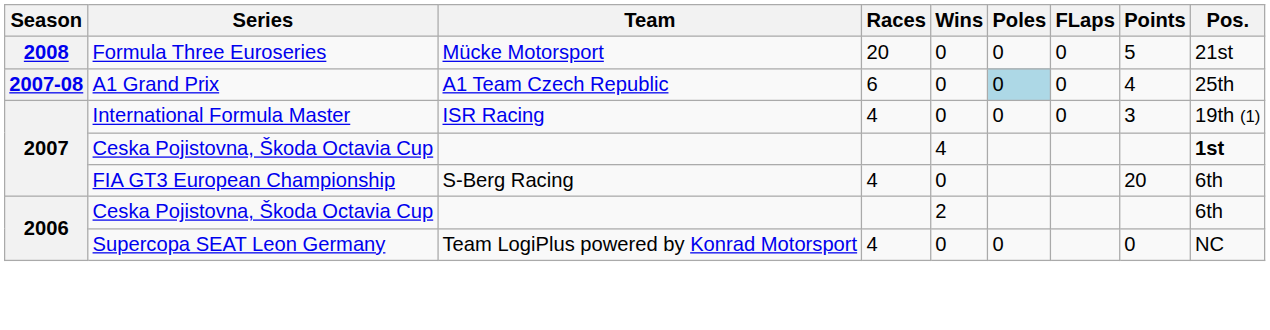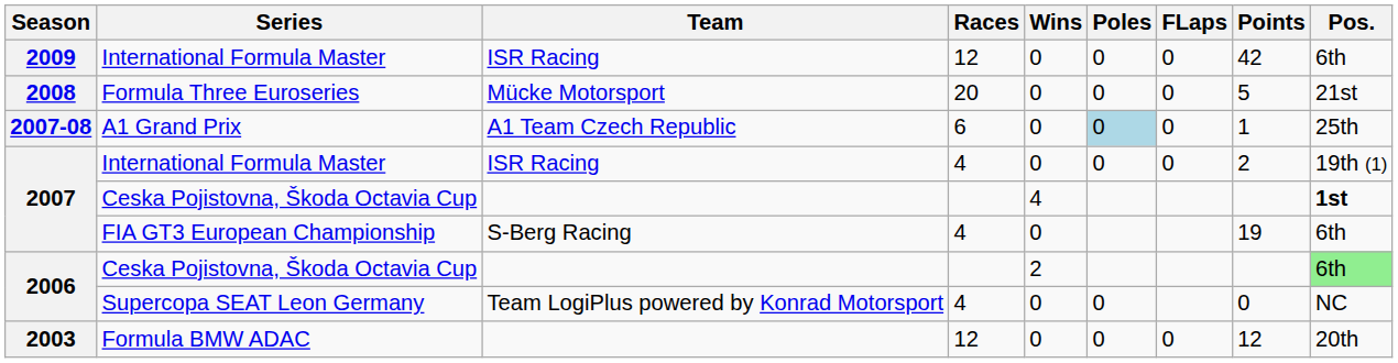 <table class="wikitable">
 <tr>
 <th>Season</th>
 <th>Series</th>
 <th>Team</th>
 <th>Races</th>
 <th>Wins</th>
 <th>Poles</th>
 <th Fastest laps>FLaps</th>
 <th>Points</th>
 <th>Pos.</th>
+</tr>
+<tr>
+<th><a href='#'>2009</a></th>
+<td><a href='#'>International Formula Master</a></td>
+<td><a href='#'>ISR Racing</a></td>
+<td>12</td>
+<td>0</td>
+<td>0</td>
+<td>0</td>
+<td>42</td>
+<td>6th</td>
 </tr>
 <tr>
 <th><a href='#'>2008</a></th>
 <td><a href='#'>Formula Three Euroseries</a></td>
 <td><a href='#'>Mücke Motorsport</a></td>
 <td>20</td>
 <td>0</td>
 <td>0</td>
 <td>0</td>
 <td>5</td>
 <td>21st</td>
 </tr>
 <tr>
 <th><a href='#'>2007-08</a></th>
 <td><a href='#'>A1 Grand Prix</a></td>
 <td><a href='#'>A1 Team Czech Republic</a></td>
 <td>6</td>
 <td>0</td>
 <td style="background: lightblue;">0</td>
 <td>0</td>
-<td>4</td>
+<td>1</td>
 <td>25th</td>
 </tr>
 <tr>
 <th rowspan=3>2007</th>
 <td><a href='#'>International Formula Master</a></td>
 <td><a href='#'>ISR Racing</a></td>
 <td>4</td>
 <td>0</td>
 <td>0</td>
 <td>0</td>
-<td>3</td>
+<td>2</td>
 <td>19th <small>(1)</small></td>
 </tr>
 <tr>
 <td><a href='#'>Ceska Pojistovna, Škoda Octavia Cup</a></td>
 <td></td>
 <td></td>
 <td>4</td>
 <td></td>
 <td></td>
 <td></td>
 <td><strong>1st</strong></td>
 </tr>
 <tr>
 <td><a href='#'>FIA GT3 European Championship</a></td>
 <td>S-Berg Racing</td>
 <td>4</td>
 <td>0</td>
 <td></td>
 <td></td>
-<td>20</td>
+<td>19</td>
 <td>6th</td>
 </tr>
 <tr>
 <th rowspan=2>2006</th>
 <td><a href='#'>Ceska Pojistovna, Škoda Octavia Cup</a></td>
 <td></td>
 <td></td>
 <td>2</td>
 <td></td>
 <td></td>
 <td></td>
-<td>6th</td>
+<td style="background: lightgreen;">6th</td>
 </tr>
 <tr>
 <td><a href='#'>Supercopa SEAT Leon Germany</a></td>
 <td>Team LogiPlus powered by <a href='#'>Konrad Motorsport</a></td>
 <td>4</td>
 <td>0</td>
 <td>0</td>
 <td></td>
 <td>0</td>
 <td>NC</td>
 </tr>
+<tr>
+<th>2003</th>
+<td><a href='#'>Formula BMW ADAC</a></td>
+<td></td>
+<td>12</td>
+<td>0</td>
+<td>0</td>
+<td>0</td>
+<td>12</td>
+<td>20th</td>
+</tr>
 </table>
